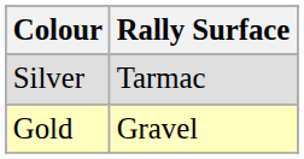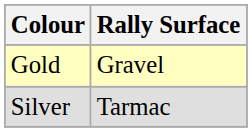 <table class="wikitable" style="font-size: 85%">
 <tr valign="top">
 <th valign="middle"><strong>Colour</strong></th>
 <th valign="middle"><strong>Rally Surface</strong></th>
 </tr>
 <tr>
+<td style="background:#ffffbf;">Gold</td>
+<td style="background:#ffffbf;">Gravel</td>
+</tr>
+<tr>
 <td style="background:#dfdfdf;">Silver</td>
 <td style="background:#dfdfdf;">Tarmac</td>
 </tr>
-<tr>
-<td style="background:#ffffbf;">Gold</td>
-<td style="background:#ffffbf;">Gravel</td>
-</tr>
 </table>
